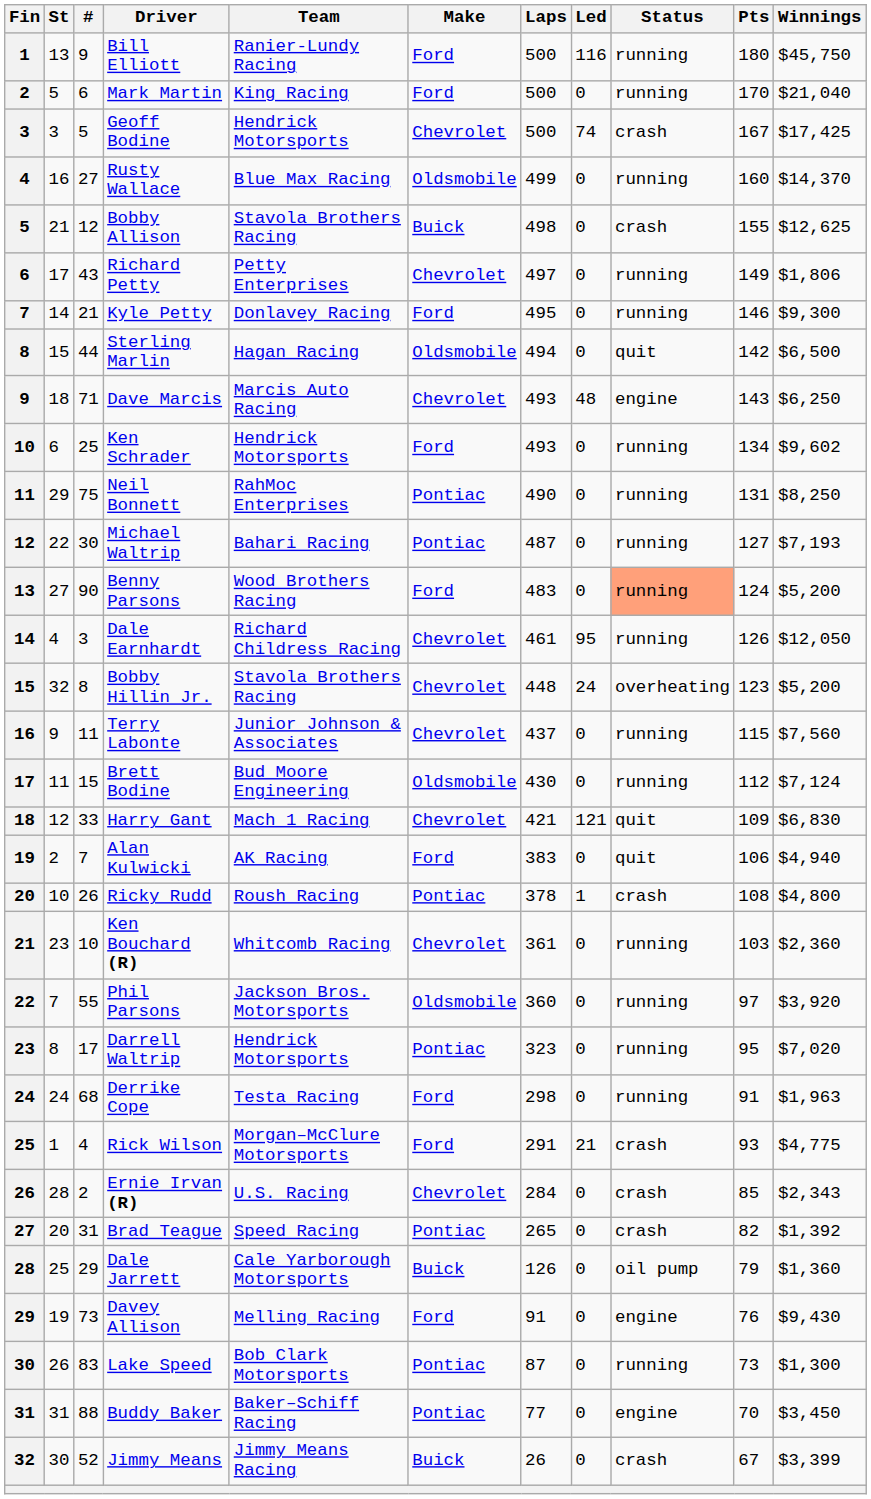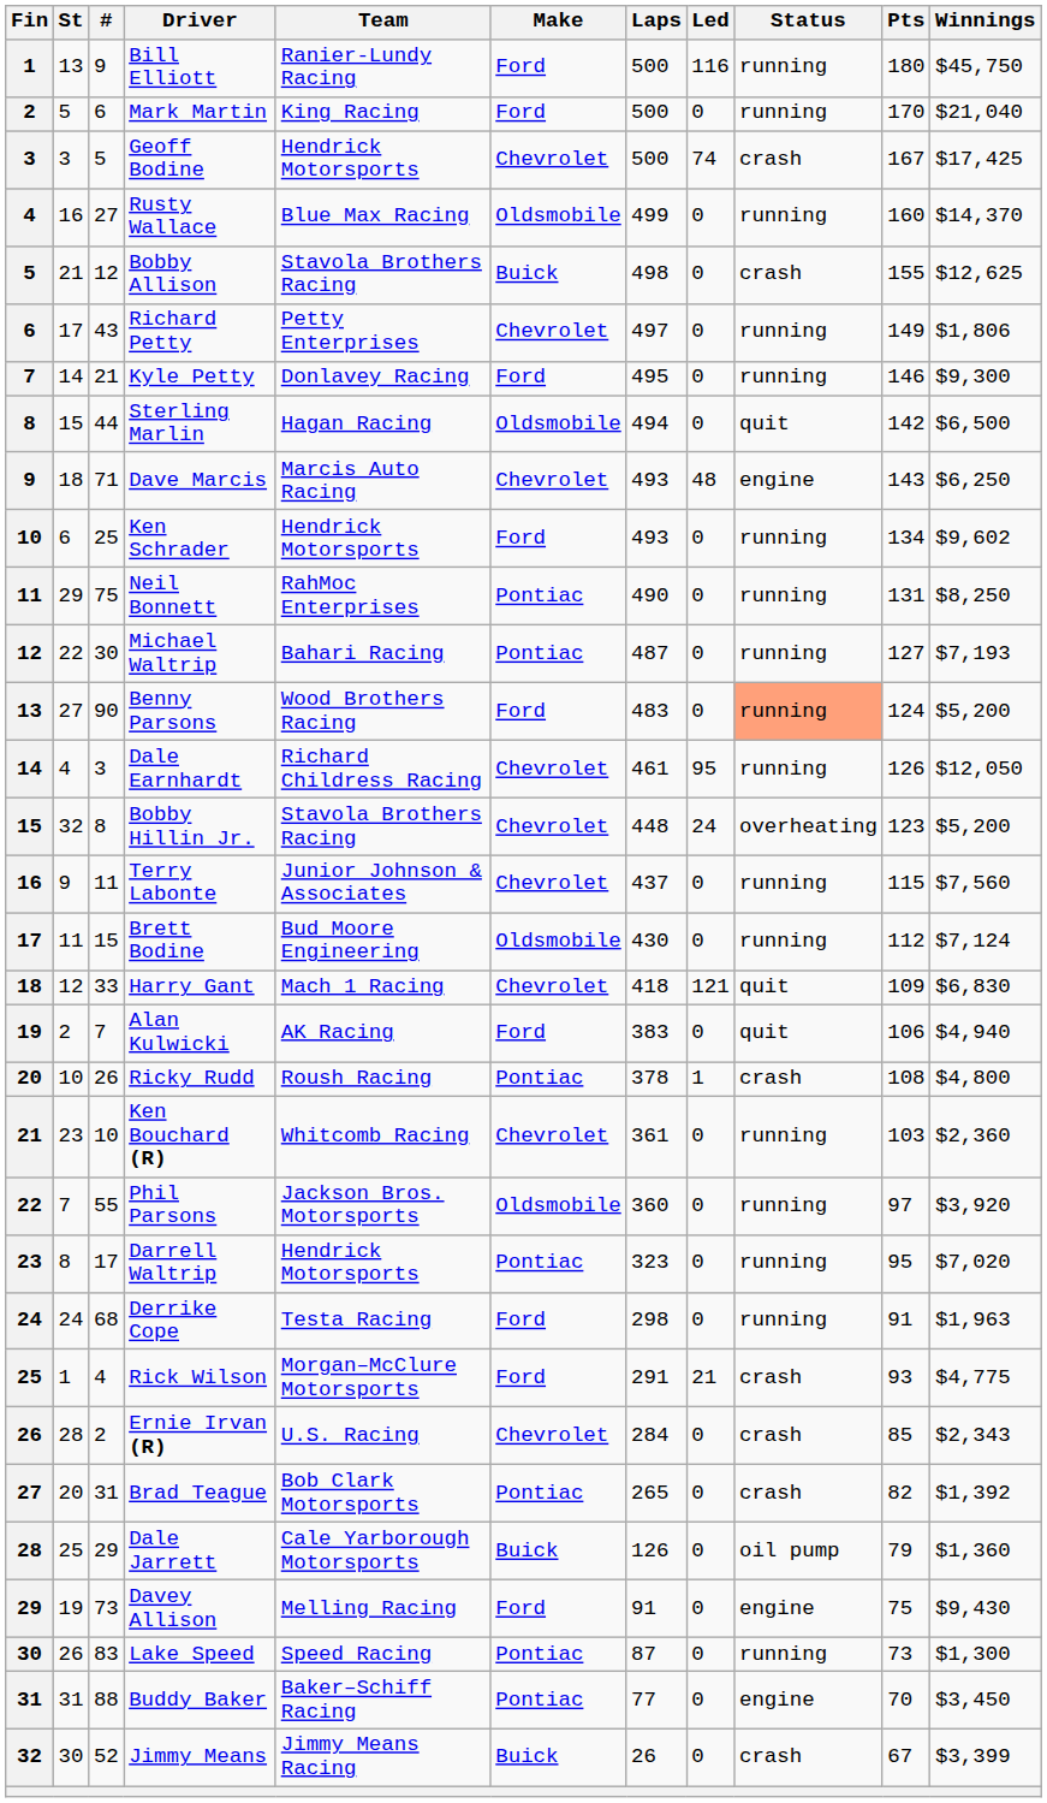 <table class="wikitable" style="font-size:95%">
 <tr>
 <th>Fin</th>
 <th>St</th>
 <th>#</th>
 <th>Driver</th>
 <th>Team</th>
 <th>Make</th>
 <th>Laps</th>
 <th>Led</th>
 <th>Status</th>
 <th>Pts</th>
 <th>Winnings</th>
 </tr>
 <tr>
 <th>1</th>
 <td>13</td>
 <td>9</td>
 <td><a href='#'>Bill Elliott</a></td>
 <td><a href='#'>Ranier-Lundy Racing</a></td>
 <td><a href='#'>Ford</a></td>
 <td>500</td>
 <td>116</td>
 <td>running</td>
 <td>180</td>
 <td>$45,750</td>
 </tr>
 <tr>
 <th>2</th>
 <td>5</td>
 <td>6</td>
 <td><a href='#'>Mark Martin</a></td>
 <td><a href='#'>King Racing</a></td>
 <td><a href='#'>Ford</a></td>
 <td>500</td>
 <td>0</td>
 <td>running</td>
 <td>170</td>
 <td>$21,040</td>
 </tr>
 <tr>
 <th>3</th>
 <td>3</td>
 <td>5</td>
 <td><a href='#'>Geoff Bodine</a></td>
 <td><a href='#'>Hendrick Motorsports</a></td>
 <td><a href='#'>Chevrolet</a></td>
 <td>500</td>
 <td>74</td>
 <td>crash</td>
 <td>167</td>
 <td>$17,425</td>
 </tr>
 <tr>
 <th>4</th>
 <td>16</td>
 <td>27</td>
 <td><a href='#'>Rusty Wallace</a></td>
 <td><a href='#'>Blue Max Racing</a></td>
 <td><a href='#'>Oldsmobile</a></td>
 <td>499</td>
 <td>0</td>
 <td>running</td>
 <td>160</td>
 <td>$14,370</td>
 </tr>
 <tr>
 <th>5</th>
 <td>21</td>
 <td>12</td>
 <td><a href='#'>Bobby Allison</a></td>
 <td><a href='#'>Stavola Brothers Racing</a></td>
 <td><a href='#'>Buick</a></td>
 <td>498</td>
 <td>0</td>
 <td>crash</td>
 <td>155</td>
 <td>$12,625</td>
 </tr>
 <tr>
 <th>6</th>
 <td>17</td>
 <td>43</td>
 <td><a href='#'>Richard Petty</a></td>
 <td><a href='#'>Petty Enterprises</a></td>
 <td><a href='#'>Chevrolet</a></td>
 <td>497</td>
 <td>0</td>
 <td>running</td>
 <td>149</td>
 <td>$1,806</td>
 </tr>
 <tr>
 <th>7</th>
 <td>14</td>
 <td>21</td>
 <td><a href='#'>Kyle Petty</a></td>
 <td><a href='#'>Donlavey Racing</a></td>
 <td><a href='#'>Ford</a></td>
 <td>495</td>
 <td>0</td>
 <td>running</td>
 <td>146</td>
 <td>$9,300</td>
 </tr>
 <tr>
 <th>8</th>
 <td>15</td>
 <td>44</td>
 <td><a href='#'>Sterling Marlin</a></td>
 <td><a href='#'>Hagan Racing</a></td>
 <td><a href='#'>Oldsmobile</a></td>
 <td>494</td>
 <td>0</td>
 <td>quit</td>
 <td>142</td>
 <td>$6,500</td>
 </tr>
 <tr>
 <th>9</th>
 <td>18</td>
 <td>71</td>
 <td><a href='#'>Dave Marcis</a></td>
 <td><a href='#'>Marcis Auto Racing</a></td>
 <td><a href='#'>Chevrolet</a></td>
 <td>493</td>
 <td>48</td>
 <td>engine</td>
 <td>143</td>
 <td>$6,250</td>
 </tr>
 <tr>
 <th>10</th>
 <td>6</td>
 <td>25</td>
 <td><a href='#'>Ken Schrader</a></td>
 <td><a href='#'>Hendrick Motorsports</a></td>
 <td><a href='#'>Ford</a></td>
 <td>493</td>
 <td>0</td>
 <td>running</td>
 <td>134</td>
 <td>$9,602</td>
 </tr>
 <tr>
 <th>11</th>
 <td>29</td>
 <td>75</td>
 <td><a href='#'>Neil Bonnett</a></td>
 <td><a href='#'>RahMoc Enterprises</a></td>
 <td><a href='#'>Pontiac</a></td>
 <td>490</td>
 <td>0</td>
 <td>running</td>
 <td>131</td>
 <td>$8,250</td>
 </tr>
 <tr>
 <th>12</th>
 <td>22</td>
 <td>30</td>
 <td><a href='#'>Michael Waltrip</a></td>
 <td><a href='#'>Bahari Racing</a></td>
 <td><a href='#'>Pontiac</a></td>
 <td>487</td>
 <td>0</td>
 <td>running</td>
 <td>127</td>
 <td>$7,193</td>
 </tr>
 <tr>
 <th>13</th>
 <td>27</td>
 <td>90</td>
 <td><a href='#'>Benny Parsons</a></td>
 <td><a href='#'>Wood Brothers Racing</a></td>
 <td><a href='#'>Ford</a></td>
 <td>483</td>
 <td>0</td>
 <td style="background: lightsalmon;">running</td>
 <td>124</td>
 <td>$5,200</td>
 </tr>
 <tr>
 <th>14</th>
 <td>4</td>
 <td>3</td>
 <td><a href='#'>Dale Earnhardt</a></td>
 <td><a href='#'>Richard Childress Racing</a></td>
 <td><a href='#'>Chevrolet</a></td>
 <td>461</td>
 <td>95</td>
 <td>running</td>
 <td>126</td>
 <td>$12,050</td>
 </tr>
 <tr>
 <th>15</th>
 <td>32</td>
 <td>8</td>
 <td><a href='#'>Bobby Hillin Jr.</a></td>
 <td><a href='#'>Stavola Brothers Racing</a></td>
 <td><a href='#'>Chevrolet</a></td>
 <td>448</td>
 <td>24</td>
 <td>overheating</td>
 <td>123</td>
 <td>$5,200</td>
 </tr>
 <tr>
 <th>16</th>
 <td>9</td>
 <td>11</td>
 <td><a href='#'>Terry Labonte</a></td>
 <td><a href='#'>Junior Johnson & Associates</a></td>
 <td><a href='#'>Chevrolet</a></td>
 <td>437</td>
 <td>0</td>
 <td>running</td>
 <td>115</td>
 <td>$7,560</td>
 </tr>
 <tr>
 <th>17</th>
 <td>11</td>
 <td>15</td>
 <td><a href='#'>Brett Bodine</a></td>
 <td><a href='#'>Bud Moore Engineering</a></td>
 <td><a href='#'>Oldsmobile</a></td>
 <td>430</td>
 <td>0</td>
 <td>running</td>
 <td>112</td>
 <td>$7,124</td>
 </tr>
 <tr>
 <th>18</th>
 <td>12</td>
 <td>33</td>
 <td><a href='#'>Harry Gant</a></td>
 <td><a href='#'>Mach 1 Racing</a></td>
 <td><a href='#'>Chevrolet</a></td>
-<td>421</td>
+<td>418</td>
 <td>121</td>
 <td>quit</td>
 <td>109</td>
 <td>$6,830</td>
 </tr>
 <tr>
 <th>19</th>
 <td>2</td>
 <td>7</td>
 <td><a href='#'>Alan Kulwicki</a></td>
 <td><a href='#'>AK Racing</a></td>
 <td><a href='#'>Ford</a></td>
 <td>383</td>
 <td>0</td>
 <td>quit</td>
 <td>106</td>
 <td>$4,940</td>
 </tr>
 <tr>
 <th>20</th>
 <td>10</td>
 <td>26</td>
 <td><a href='#'>Ricky Rudd</a></td>
 <td><a href='#'>Roush Racing</a></td>
 <td><a href='#'>Pontiac</a></td>
 <td>378</td>
 <td>1</td>
 <td>crash</td>
 <td>108</td>
 <td>$4,800</td>
 </tr>
 <tr>
 <th>21</th>
 <td>23</td>
 <td>10</td>
 <td><a href='#'>Ken Bouchard</a> <strong>(R)</strong></td>
 <td><a href='#'>Whitcomb Racing</a></td>
 <td><a href='#'>Chevrolet</a></td>
 <td>361</td>
 <td>0</td>
 <td>running</td>
 <td>103</td>
 <td>$2,360</td>
 </tr>
 <tr>
 <th>22</th>
 <td>7</td>
 <td>55</td>
 <td><a href='#'>Phil Parsons</a></td>
 <td><a href='#'>Jackson Bros. Motorsports</a></td>
 <td><a href='#'>Oldsmobile</a></td>
 <td>360</td>
 <td>0</td>
 <td>running</td>
 <td>97</td>
 <td>$3,920</td>
 </tr>
 <tr>
 <th>23</th>
 <td>8</td>
 <td>17</td>
 <td><a href='#'>Darrell Waltrip</a></td>
 <td><a href='#'>Hendrick Motorsports</a></td>
 <td><a href='#'>Pontiac</a></td>
 <td>323</td>
 <td>0</td>
 <td>running</td>
 <td>95</td>
 <td>$7,020</td>
 </tr>
 <tr>
 <th>24</th>
 <td>24</td>
 <td>68</td>
 <td><a href='#'>Derrike Cope</a></td>
 <td><a href='#'>Testa Racing</a></td>
 <td><a href='#'>Ford</a></td>
 <td>298</td>
 <td>0</td>
 <td>running</td>
 <td>91</td>
 <td>$1,963</td>
 </tr>
 <tr>
 <th>25</th>
 <td>1</td>
 <td>4</td>
 <td><a href='#'>Rick Wilson</a></td>
 <td><a href='#'>Morgan–McClure Motorsports</a></td>
 <td><a href='#'>Ford</a></td>
 <td>291</td>
 <td>21</td>
 <td>crash</td>
 <td>93</td>
 <td>$4,775</td>
 </tr>
 <tr>
 <th>26</th>
 <td>28</td>
 <td>2</td>
 <td><a href='#'>Ernie Irvan</a> <strong>(R)</strong></td>
 <td><a href='#'>U.S. Racing</a></td>
 <td><a href='#'>Chevrolet</a></td>
 <td>284</td>
 <td>0</td>
 <td>crash</td>
 <td>85</td>
 <td>$2,343</td>
 </tr>
 <tr>
 <th>27</th>
 <td>20</td>
 <td>31</td>
 <td><a href='#'>Brad Teague</a></td>
-<td><a href='#'>Speed Racing</a></td>
+<td><a href='#'>Bob Clark Motorsports</a></td>
 <td><a href='#'>Pontiac</a></td>
 <td>265</td>
 <td>0</td>
 <td>crash</td>
 <td>82</td>
 <td>$1,392</td>
 </tr>
 <tr>
 <th>28</th>
 <td>25</td>
 <td>29</td>
 <td><a href='#'>Dale Jarrett</a></td>
 <td><a href='#'>Cale Yarborough Motorsports</a></td>
 <td><a href='#'>Buick</a></td>
 <td>126</td>
 <td>0</td>
 <td>oil pump</td>
 <td>79</td>
 <td>$1,360</td>
 </tr>
 <tr>
 <th>29</th>
 <td>19</td>
 <td>73</td>
 <td><a href='#'>Davey Allison</a></td>
 <td><a href='#'>Melling Racing</a></td>
 <td><a href='#'>Ford</a></td>
 <td>91</td>
 <td>0</td>
 <td>engine</td>
-<td>76</td>
+<td>75</td>
 <td>$9,430</td>
 </tr>
 <tr>
 <th>30</th>
 <td>26</td>
 <td>83</td>
 <td><a href='#'>Lake Speed</a></td>
-<td><a href='#'>Bob Clark Motorsports</a></td>
+<td><a href='#'>Speed Racing</a></td>
 <td><a href='#'>Pontiac</a></td>
 <td>87</td>
 <td>0</td>
 <td>running</td>
 <td>73</td>
 <td>$1,300</td>
 </tr>
 <tr>
 <th>31</th>
 <td>31</td>
 <td>88</td>
 <td><a href='#'>Buddy Baker</a></td>
 <td><a href='#'>Baker–Schiff Racing</a></td>
 <td><a href='#'>Pontiac</a></td>
 <td>77</td>
 <td>0</td>
 <td>engine</td>
 <td>70</td>
 <td>$3,450</td>
 </tr>
 <tr>
 <th>32</th>
 <td>30</td>
 <td>52</td>
 <td><a href='#'>Jimmy Means</a></td>
 <td><a href='#'>Jimmy Means Racing</a></td>
 <td><a href='#'>Buick</a></td>
 <td>26</td>
 <td>0</td>
 <td>crash</td>
 <td>67</td>
 <td>$3,399</td>
 </tr>
 <tr>
 <th colspan="11"></th>
 </tr>
 </table>
